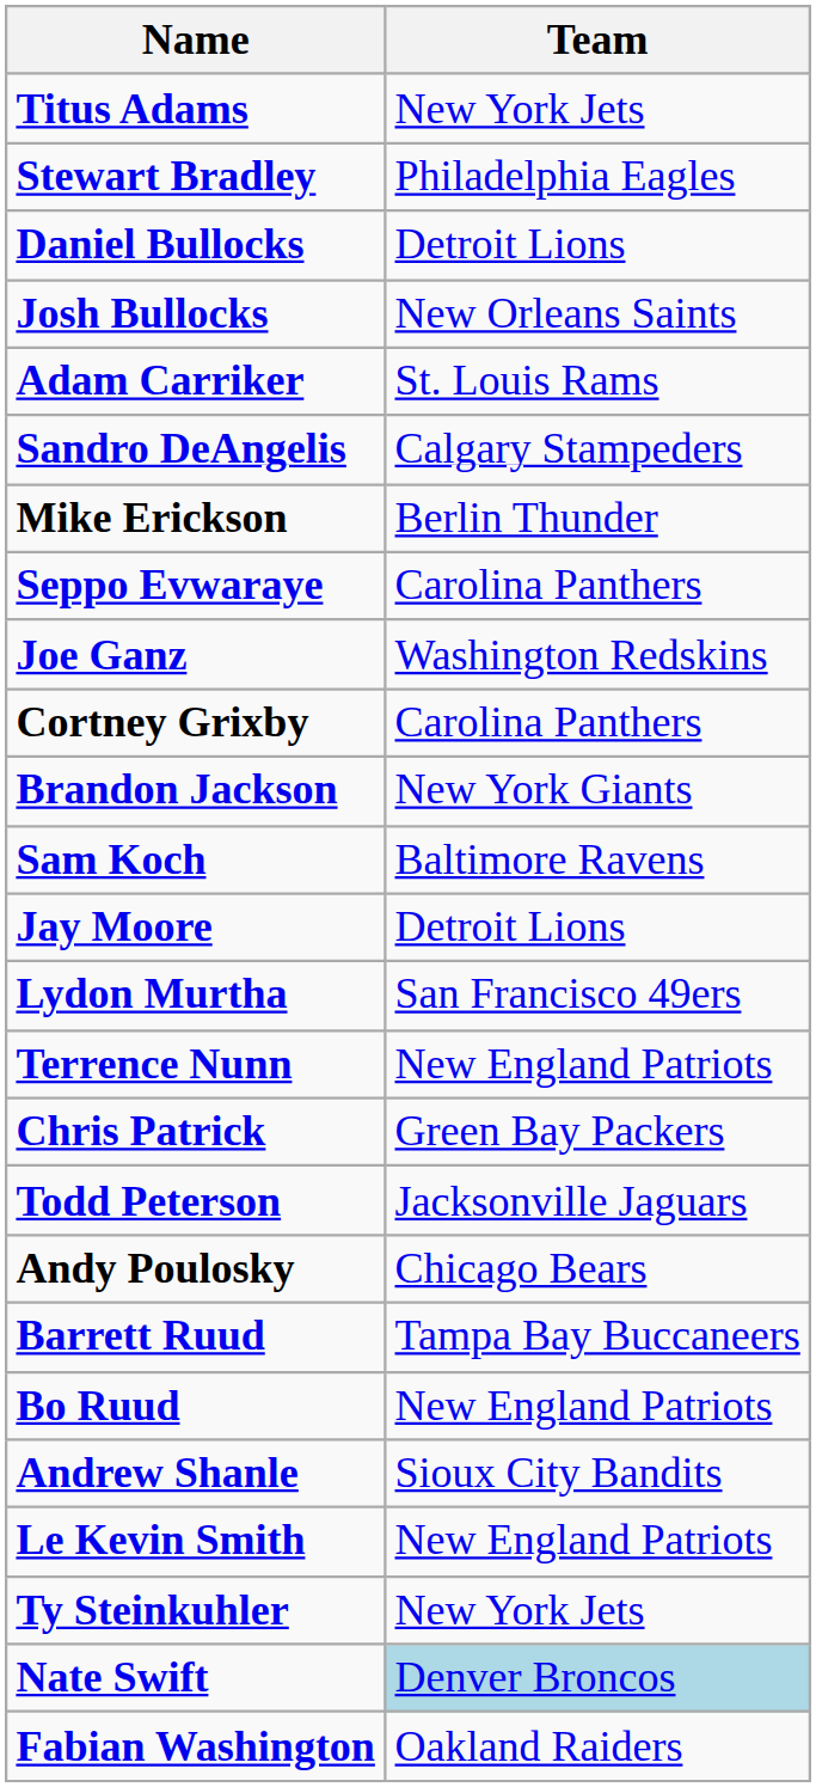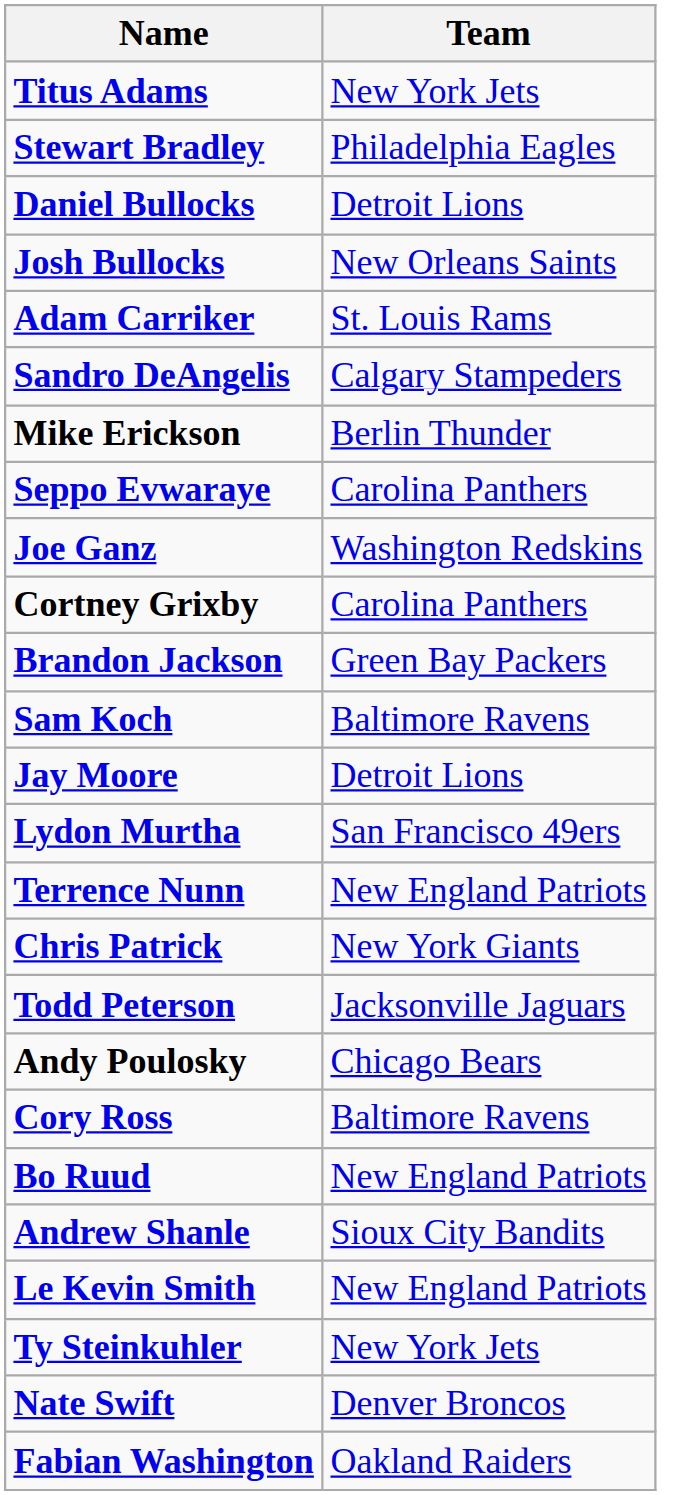 <table class="wikitable">
 <tr>
 <th>Name</th>
 <th>Team</th>
 </tr>
 <tr>
 <td><strong><a href='#'>Titus Adams</a></strong></td>
 <td><a href='#'>New York Jets</a></td>
 </tr>
 <tr>
 <td><strong><a href='#'>Stewart Bradley</a></strong></td>
 <td><a href='#'>Philadelphia Eagles</a></td>
 </tr>
 <tr>
 <td><strong><a href='#'>Daniel Bullocks</a></strong></td>
 <td><a href='#'>Detroit Lions</a></td>
 </tr>
 <tr>
 <td><strong><a href='#'>Josh Bullocks</a></strong></td>
 <td><a href='#'>New Orleans Saints</a></td>
 </tr>
 <tr>
 <td><strong><a href='#'>Adam Carriker</a></strong></td>
 <td><a href='#'>St. Louis Rams</a></td>
 </tr>
 <tr>
 <td><strong><a href='#'>Sandro DeAngelis</a></strong></td>
 <td><a href='#'>Calgary Stampeders</a></td>
 </tr>
 <tr>
 <td><strong>Mike Erickson</strong></td>
 <td><a href='#'>Berlin Thunder</a></td>
 </tr>
 <tr>
 <td><strong><a href='#'>Seppo Evwaraye</a></strong></td>
 <td><a href='#'>Carolina Panthers</a></td>
 </tr>
 <tr>
 <td><strong><a href='#'>Joe Ganz</a></strong></td>
 <td><a href='#'>Washington Redskins</a></td>
 </tr>
 <tr>
 <td><strong>Cortney Grixby</strong></td>
 <td><a href='#'>Carolina Panthers</a></td>
 </tr>
 <tr>
 <td><strong><a href='#'>Brandon Jackson</a></strong></td>
-<td><a href='#'>New York Giants</a></td>
+<td><a href='#'>Green Bay Packers</a></td>
 </tr>
 <tr>
 <td><strong><a href='#'>Sam Koch</a></strong></td>
 <td><a href='#'>Baltimore Ravens</a></td>
 </tr>
 <tr>
 <td><strong><a href='#'>Jay Moore</a></strong></td>
 <td><a href='#'>Detroit Lions</a></td>
 </tr>
 <tr>
 <td><strong><a href='#'>Lydon Murtha</a></strong></td>
 <td><a href='#'>San Francisco 49ers</a></td>
 </tr>
 <tr>
 <td><strong><a href='#'>Terrence Nunn</a></strong></td>
 <td><a href='#'>New England Patriots</a></td>
 </tr>
 <tr>
 <td><strong><a href='#'>Chris Patrick</a></strong></td>
-<td><a href='#'>Green Bay Packers</a></td>
+<td><a href='#'>New York Giants</a></td>
 </tr>
 <tr>
 <td><strong><a href='#'>Todd Peterson</a></strong></td>
 <td><a href='#'>Jacksonville Jaguars</a></td>
 </tr>
 <tr>
 <td><strong>Andy Poulosky</strong></td>
 <td><a href='#'>Chicago Bears</a></td>
 </tr>
 <tr>
-<td><strong><a href='#'>Barrett Ruud</a></strong></td>
-<td><a href='#'>Tampa Bay Buccaneers</a></td>
+<td><strong><a href='#'>Cory Ross</a></strong></td>
+<td><a href='#'>Baltimore Ravens</a></td>
 </tr>
 <tr>
 <td><strong><a href='#'>Bo Ruud</a></strong></td>
 <td><a href='#'>New England Patriots</a></td>
 </tr>
 <tr>
 <td><strong><a href='#'>Andrew Shanle</a></strong></td>
 <td><a href='#'>Sioux City Bandits</a></td>
 </tr>
 <tr>
 <td><strong><a href='#'>Le Kevin Smith</a></strong></td>
 <td><a href='#'>New England Patriots</a></td>
 </tr>
 <tr>
 <td><strong><a href='#'>Ty Steinkuhler</a></strong></td>
 <td><a href='#'>New York Jets</a></td>
 </tr>
 <tr>
 <td><strong><a href='#'>Nate Swift</a></strong></td>
-<td style="background: lightblue;"><a href='#'>Denver Broncos</a></td>
+<td><a href='#'>Denver Broncos</a></td>
 </tr>
 <tr>
 <td><strong><a href='#'>Fabian Washington</a></strong></td>
 <td><a href='#'>Oakland Raiders</a></td>
 </tr>
 </table>
